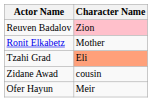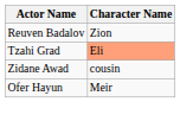 <table class="wikitable">
 <tr>
 <th>Actor Name</th>
 <th>Character Name</th>
 </tr>
 <tr>
 <td>Reuven Badalov</td>
-<td style="background: pink;">Zion</td>
-</tr>
-<tr>
-<td><a href='#'>Ronit Elkabetz</a></td>
-<td>Mother</td>
+<td>Zion</td>
 </tr>
 <tr>
 <td>Tzahi Grad</td>
 <td style="background: lightsalmon;">Eli</td>
 </tr>
 <tr>
 <td>Zidane Awad</td>
 <td>cousin</td>
 </tr>
 <tr>
 <td>Ofer Hayun</td>
 <td>Meir</td>
 </tr>
 </table>
